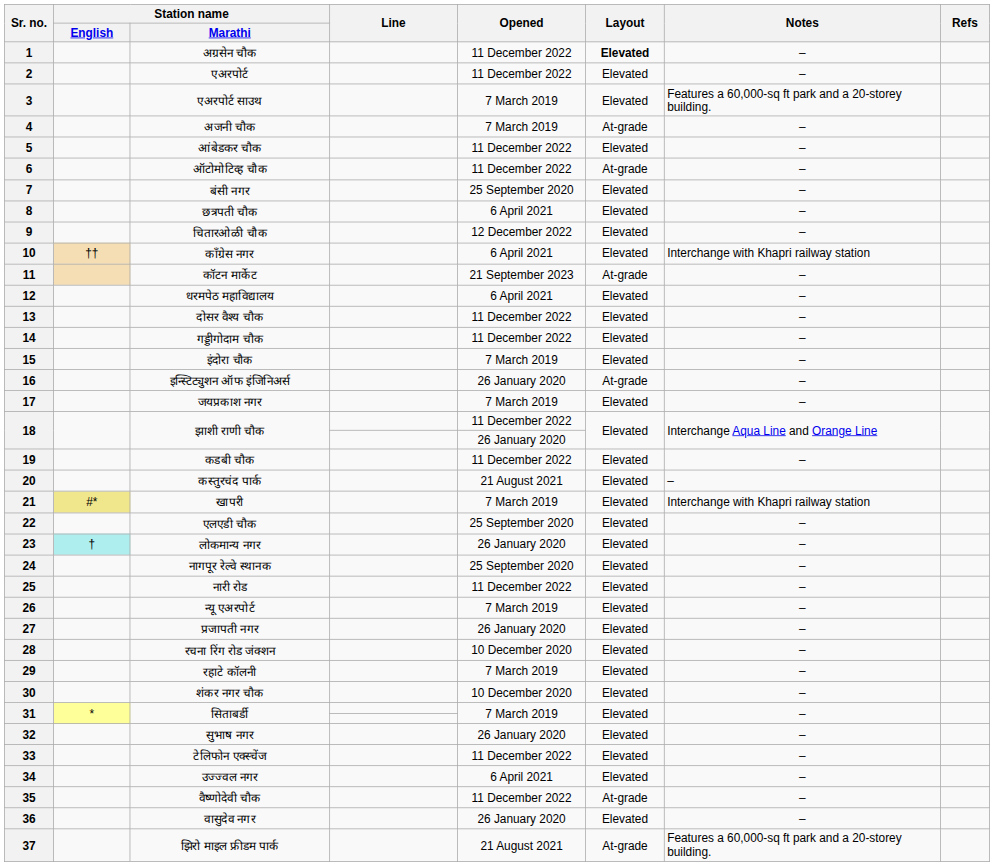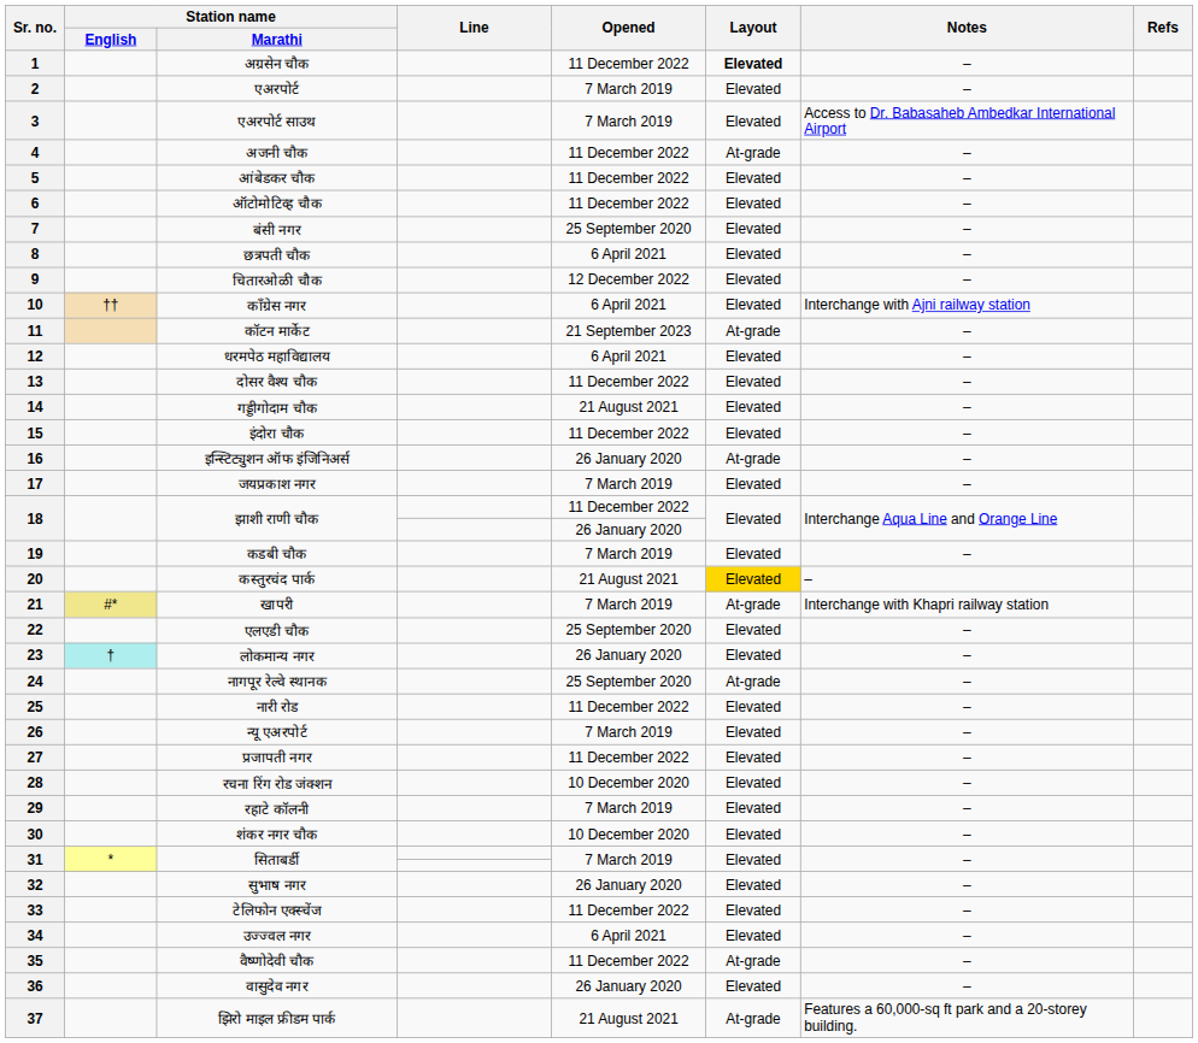 <table class="wikitable sortable" width="100%" style="font-size:95%;">
 <tr>
 <th rowspan="2" width="5%">Sr. no.</th>
 <th colspan="2" width="28%">Station name</th>
 <th rowspan="2" width="13%">Line</th>
 <th rowspan="2" width="13%">Opened</th>
 <th rowspan="2" width="8%">Layout</th>
 <th rowspan="2" width="28%">Notes</th>
 <th rowspan="2" width="5%">Refs</th>
 </tr>
 <tr>
 <th><a href='#'>English</a></th>
 <th><a href='#'>Marathi</a></th>
 </tr>
 <tr>
 <th>1</th>
 <td align="center"></td>
 <td align="center">अग्रसेन चौक</td>
 <td align="center"></td>
 <td align="center">11 December 2022</td>
 <td align="center"><strong>Elevated</strong></td>
 <td align="center">–</td>
 <td></td>
 </tr>
 <tr>
 <th>2</th>
 <td align="center"></td>
 <td align="center">एअरपोर्ट</td>
 <td align="center"></td>
-<td align="center">11 December 2022</td>
+<td align="center">7 March 2019</td>
 <td align="center">Elevated</td>
 <td align="center">–</td>
 <td></td>
 </tr>
 <tr>
 <th>3</th>
 <td align="center"></td>
 <td align="center">एअरपोर्ट साउथ</td>
 <td align="center"></td>
 <td align="center">7 March 2019</td>
 <td align="center">Elevated</td>
-<td>Features a 60,000-sq ft park and a 20-storey building.</td>
+<td>Access to <a href='#'>Dr. Babasaheb Ambedkar International Airport</a></td>
 <td></td>
 </tr>
 <tr>
 <th>4</th>
 <td align="center"></td>
 <td align="center">अजनी चौक</td>
 <td align="center"></td>
-<td align="center">7 March 2019</td>
+<td align="center">11 December 2022</td>
 <td align="center">At-grade</td>
 <td align="center">–</td>
 <td></td>
 </tr>
 <tr>
 <th>5</th>
 <td align="center"></td>
 <td align="center">आंबेडकर चौक</td>
 <td align="center"></td>
 <td align="center">11 December 2022</td>
 <td align="center">Elevated</td>
 <td align="center">–</td>
 <td></td>
 </tr>
 <tr>
 <th>6</th>
 <td align="center"></td>
 <td align="center">ऑटोमोटिव्ह चौक</td>
 <td align="center"></td>
 <td align="center">11 December 2022</td>
-<td align="center">At-grade</td>
+<td align="center">Elevated</td>
 <td align="center">–</td>
 <td></td>
 </tr>
 <tr>
 <th>7</th>
 <td align="center"></td>
 <td align="center">बंसी नगर</td>
 <td align="center"></td>
 <td align="center">25 September 2020</td>
 <td align="center">Elevated</td>
 <td align="center">–</td>
 <td></td>
 </tr>
 <tr>
 <th>8</th>
 <td align="center"></td>
 <td align="center">छत्रपती चौक</td>
 <td align="center"></td>
 <td align="center">6 April 2021</td>
 <td align="center">Elevated</td>
 <td align="center">–</td>
 <td></td>
 </tr>
 <tr>
 <th>9</th>
 <td align="center"></td>
 <td align="center">चितारओळी चौक</td>
 <td align="center"></td>
 <td align="center">12 December 2022</td>
 <td align="center">Elevated</td>
 <td align="center">–</td>
 <td></td>
 </tr>
 <tr>
 <th>10</th>
 <td style="background-color:#F5DEB3" align="center"> ††</td>
 <td align="center">काँग्रेस नगर</td>
 <td align="center"></td>
 <td align="center">6 April 2021</td>
 <td align="center">Elevated</td>
-<td>Interchange with Khapri railway station</td>
+<td>Interchange with <a href='#'>Ajni railway station</a></td>
 <td></td>
 </tr>
 <tr>
 <th>11</th>
 <td style="background-color:#F5DEB3" align="center"></td>
 <td align="center">कॉटन मार्केट</td>
 <td align="center"></td>
 <td align="center">21 September 2023</td>
 <td align="center">At-grade</td>
 <td align="center">–</td>
 <td></td>
 </tr>
 <tr>
 <th>12</th>
 <td align="center"></td>
 <td align="center">धरमपेठ महाविद्यालय</td>
 <td align="center"></td>
 <td align="center">6 April 2021</td>
 <td align="center">Elevated</td>
 <td align="center">–</td>
 <td></td>
 </tr>
 <tr>
 <th>13</th>
 <td align="center"></td>
 <td align="center">दोसर वैश्य चौक</td>
 <td align="center"></td>
 <td align="center">11 December 2022</td>
 <td align="center">Elevated</td>
 <td align="center">–</td>
 <td></td>
 </tr>
 <tr>
 <th>14</th>
 <td align="center"></td>
 <td align="center">गड्डीगोदाम चौक</td>
 <td align="center"></td>
-<td align="center">11 December 2022</td>
+<td align="center">21 August 2021</td>
 <td align="center">Elevated</td>
 <td align="center">–</td>
 <td></td>
 </tr>
 <tr>
 <th>15</th>
 <td align="center"></td>
 <td align="center">इंदोरा चौक</td>
 <td align="center"></td>
-<td align="center">7 March 2019</td>
+<td align="center">11 December 2022</td>
 <td align="center">Elevated</td>
 <td align="center">–</td>
 <td></td>
 </tr>
 <tr>
 <th>16</th>
 <td align="center"></td>
 <td align="center">इन्स्टिट्युशन ऑफ इंजिनिअर्स</td>
 <td align="center"></td>
 <td align="center">26 January 2020</td>
 <td align="center">At-grade</td>
 <td align="center">–</td>
 <td></td>
 </tr>
 <tr>
 <th>17</th>
 <td align="center"></td>
 <td align="center">जयप्रकाश नगर</td>
 <td align="center"></td>
 <td align="center">7 March 2019</td>
 <td align="center">Elevated</td>
 <td align="center">–</td>
 <td></td>
 </tr>
 <tr>
 <th rowspan="2" align="center">18</th>
 <td rowspan="2" align="center"></td>
 <td rowspan="2" align="center">झाशी राणी चौक</td>
 <td align="center"></td>
 <td align="center">11 December 2022</td>
 <td rowspan="2" align="center">Elevated</td>
 <td rowspan="2">Interchange <a href='#'>Aqua Line</a> and <a href='#'>Orange Line</a></td>
 <td rowspan="2"></td>
 </tr>
 <tr>
 <td align="center"></td>
 <td align="center">26 January 2020</td>
 </tr>
 <tr>
 <th>19</th>
 <td align="center"></td>
 <td align="center">कडबी चौक</td>
 <td align="center"></td>
-<td align="center">11 December 2022</td>
+<td align="center">7 March 2019</td>
 <td align="center">Elevated</td>
 <td align="center">–</td>
 <td></td>
 </tr>
 <tr>
 <th>20</th>
 <td align="center"></td>
 <td align="center">कस्तुरचंद पार्क</td>
 <td align="center"></td>
 <td align="center">21 August 2021</td>
-<td align="center">Elevated</td>
+<td align="center" style="background: gold;">Elevated</td>
 <td>–</td>
 <td></td>
 </tr>
 <tr>
 <th>21</th>
 <td style="background-color:#F0E68C" align="center">#*</td>
 <td align="center">खापरी</td>
 <td align="center"></td>
 <td align="center">7 March 2019</td>
-<td align="center">Elevated</td>
+<td align="center">At-grade</td>
 <td>Interchange with Khapri railway station</td>
 <td></td>
 </tr>
 <tr>
 <th>22</th>
 <td align="center"></td>
 <td align="center">एलएडी चौक</td>
 <td align="center"></td>
 <td align="center">25 September 2020</td>
 <td align="center">Elevated</td>
 <td align="center">–</td>
 <td></td>
 </tr>
 <tr>
 <th>23</th>
 <td style="background-color:#AFEEEE" align="center"> †</td>
 <td align="center">लोकमान्य नगर</td>
 <td align="center"></td>
 <td align="center">26 January 2020</td>
 <td align="center">Elevated</td>
 <td align="center">–</td>
 <td></td>
 </tr>
 <tr>
 <th>24</th>
 <td align="center"></td>
 <td align="center">नागपूर रेल्वे स्थानक</td>
 <td align="center"></td>
 <td align="center">25 September 2020</td>
-<td align="center">Elevated</td>
+<td align="center">At-grade</td>
 <td align="center">–</td>
 <td></td>
 </tr>
 <tr>
 <th>25</th>
 <td align="center"></td>
 <td align="center">नारी रोड</td>
 <td align="center"></td>
 <td align="center">11 December 2022</td>
 <td align="center">Elevated</td>
 <td align="center">–</td>
 <td></td>
 </tr>
 <tr>
 <th>26</th>
 <td align="center"></td>
 <td align="center">न्यू एअरपोर्ट</td>
 <td align="center"></td>
 <td align="center">7 March 2019</td>
 <td align="center">Elevated</td>
 <td align="center">–</td>
 <td></td>
 </tr>
 <tr>
 <th>27</th>
 <td align="center"></td>
 <td align="center">प्रजापती नगर</td>
 <td align="center"></td>
-<td align="center">26 January 2020</td>
+<td align="center">11 December 2022</td>
 <td align="center">Elevated</td>
 <td align="center">–</td>
 <td></td>
 </tr>
 <tr>
 <th>28</th>
 <td align="center"></td>
 <td align="center">रचना रिंग रोड जंक्शन</td>
 <td align="center"></td>
 <td align="center">10 December 2020</td>
 <td align="center">Elevated</td>
 <td align="center">–</td>
 <td></td>
 </tr>
 <tr>
 <th>29</th>
 <td align="center"></td>
 <td align="center">रहाटे कॉलनी</td>
 <td align="center"></td>
 <td align="center">7 March 2019</td>
 <td align="center">Elevated</td>
 <td align="center">–</td>
 <td></td>
 </tr>
 <tr>
 <th>30</th>
 <td align="center"></td>
 <td align="center">शंकर नगर चौक</td>
 <td align="center"></td>
 <td align="center">10 December 2020</td>
 <td align="center">Elevated</td>
 <td align="center">–</td>
 <td></td>
 </tr>
 <tr>
 <th rowspan="2" align="center">31</th>
 <td rowspan="2" style="background-color:#FFFF99" align="center">*</td>
 <td rowspan="2" align="center">सिताबर्डी</td>
 <td align="center"></td>
 <td rowspan="2" align="center">7 March 2019</td>
 <td rowspan="2" align="center">Elevated</td>
 <td rowspan="2" align="center">–</td>
 <td rowspan="2"></td>
 </tr>
 <tr>
 <td align="center"></td>
 </tr>
 <tr>
 <th>32</th>
 <td align="center"></td>
 <td align="center">सुभाष नगर</td>
 <td align="center"></td>
 <td align="center">26 January 2020</td>
 <td align="center">Elevated</td>
 <td align="center">–</td>
 <td></td>
 </tr>
 <tr>
 <th>33</th>
 <td align="center"></td>
 <td align="center">टेलिफोन एक्स्चेंज</td>
 <td align="center"></td>
 <td align="center">11 December 2022</td>
 <td align="center">Elevated</td>
 <td align="center">–</td>
 <td></td>
 </tr>
 <tr>
 <th>34</th>
 <td align="center"></td>
 <td align="center">उज्ज्वल नगर</td>
 <td align="center"></td>
 <td align="center">6 April 2021</td>
 <td align="center">Elevated</td>
 <td align="center">–</td>
 <td></td>
 </tr>
 <tr>
 <th>35</th>
 <td align="center"></td>
 <td align="center">वैष्णोदेवी चौक</td>
 <td align="center"></td>
 <td align="center">11 December 2022</td>
 <td align="center">At-grade</td>
 <td align="center">–</td>
 <td></td>
 </tr>
 <tr>
 <th>36</th>
 <td align="center"></td>
 <td align="center">वासुदेव नगर</td>
 <td align="center"></td>
 <td align="center">26 January 2020</td>
 <td align="center">Elevated</td>
 <td align="center">–</td>
 <td></td>
 </tr>
 <tr>
 <th>37</th>
 <td align="center"></td>
 <td align="center">झिरो माइल फ्रीडम पार्क</td>
 <td align="center"></td>
 <td align="center">21 August 2021</td>
 <td align="center">At-grade</td>
 <td>Features a 60,000-sq ft park and a 20-storey building.</td>
 <td></td>
 </tr>
 </table>
